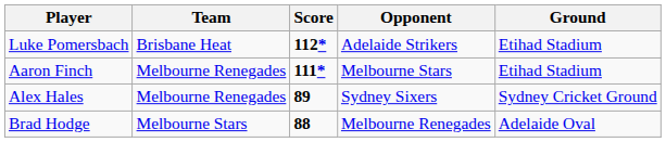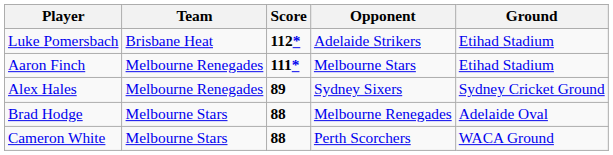 <table class="wikitable">
 <tr>
 <th>Player</th>
 <th>Team</th>
 <th>Score</th>
 <th>Opponent</th>
 <th>Ground</th>
 </tr>
 <tr>
 <td><a href='#'>Luke Pomersbach</a></td>
 <td><a href='#'>Brisbane Heat</a></td>
 <td><strong>112<a href='#'>*</a></strong></td>
 <td><a href='#'>Adelaide Strikers</a></td>
 <td><a href='#'>Etihad Stadium</a></td>
 </tr>
 <tr>
 <td><a href='#'>Aaron Finch</a></td>
 <td><a href='#'>Melbourne Renegades</a></td>
 <td><strong>111<a href='#'>*</a></strong></td>
 <td><a href='#'>Melbourne Stars</a></td>
 <td><a href='#'>Etihad Stadium</a></td>
 </tr>
 <tr>
 <td><a href='#'>Alex Hales</a></td>
 <td><a href='#'>Melbourne Renegades</a></td>
 <td><strong>89</strong></td>
 <td><a href='#'>Sydney Sixers</a></td>
 <td><a href='#'>Sydney Cricket Ground</a></td>
 </tr>
 <tr>
 <td><a href='#'>Brad Hodge</a></td>
 <td><a href='#'>Melbourne Stars</a></td>
 <td><strong>88</strong></td>
 <td><a href='#'>Melbourne Renegades</a></td>
 <td><a href='#'>Adelaide Oval</a></td>
 </tr>
+<tr>
+<td><a href='#'>Cameron White</a></td>
+<td><a href='#'>Melbourne Stars</a></td>
+<td><strong>88</strong></td>
+<td><a href='#'>Perth Scorchers</a></td>
+<td><a href='#'>WACA Ground</a></td>
+</tr>
 </table>
